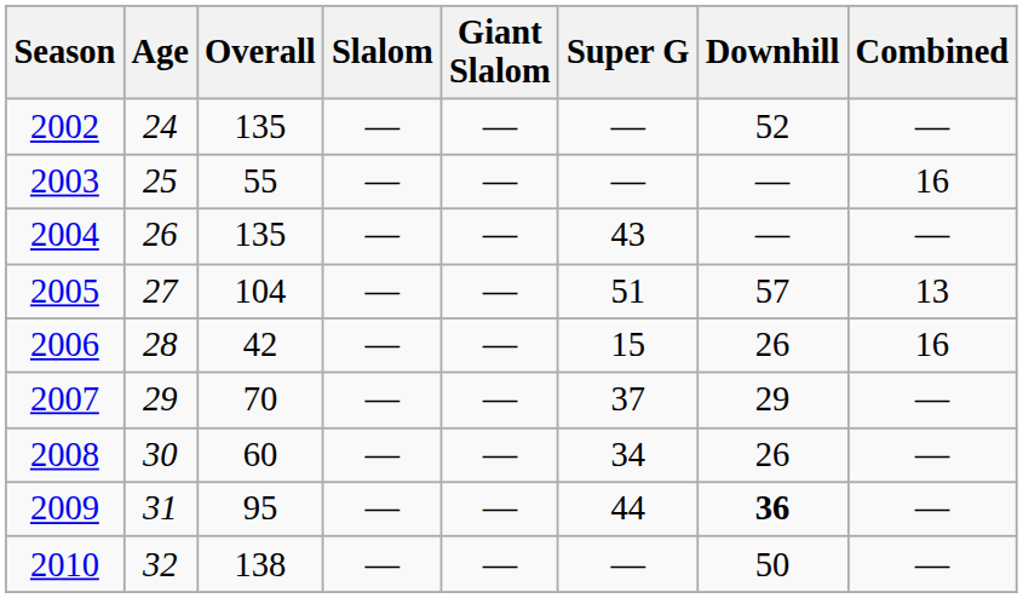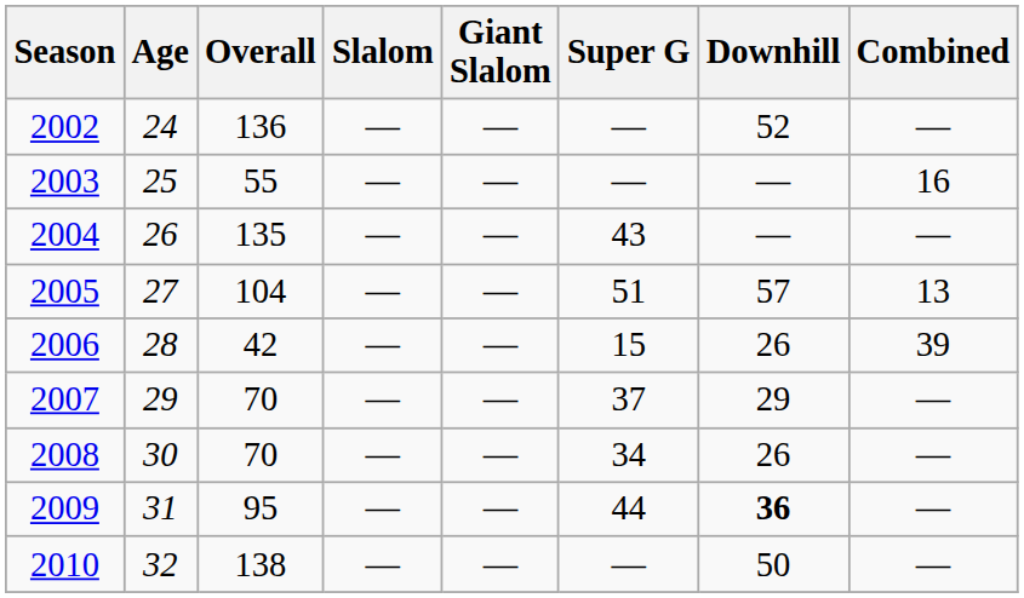 <table class=wikitable style="text-align:center">
 <tr>
 <th>Season</th>
 <th>Age</th>
 <th>Overall</th>
 <th>Slalom</th>
 <th>Giant<br>Slalom</th>
 <th>Super G</th>
 <th>Downhill</th>
 <th>Combined</th>
 </tr>
 <tr>
 <td><a href='#'>2002</a></td>
 <td><em>24</em></td>
-<td>135</td>
+<td>136</td>
 <td>—</td>
 <td>—</td>
 <td>—</td>
 <td>52</td>
 <td>—</td>
 </tr>
 <tr>
 <td><a href='#'>2003</a></td>
 <td><em>25</em></td>
 <td>55</td>
 <td>—</td>
 <td>—</td>
 <td>—</td>
 <td>—</td>
 <td>16</td>
 </tr>
 <tr>
 <td><a href='#'>2004</a></td>
 <td><em>26</em></td>
 <td>135</td>
 <td>—</td>
 <td>—</td>
 <td>43</td>
 <td>—</td>
 <td>—</td>
 </tr>
 <tr>
 <td><a href='#'>2005</a></td>
 <td><em>27</em></td>
 <td>104</td>
 <td>—</td>
 <td>—</td>
 <td>51</td>
 <td>57</td>
 <td>13</td>
 </tr>
 <tr>
 <td><a href='#'>2006</a></td>
 <td><em>28</em></td>
 <td>42</td>
 <td>—</td>
 <td>—</td>
 <td>15</td>
 <td>26</td>
-<td>16</td>
+<td>39</td>
 </tr>
 <tr>
 <td><a href='#'>2007</a></td>
 <td><em>29</em></td>
 <td>70</td>
 <td>—</td>
 <td>—</td>
 <td>37</td>
 <td>29</td>
 <td>—</td>
 </tr>
 <tr>
 <td><a href='#'>2008</a></td>
 <td><em>30</em></td>
-<td>60</td>
+<td>70</td>
 <td>—</td>
 <td>—</td>
 <td>34</td>
 <td>26</td>
 <td>—</td>
 </tr>
 <tr>
 <td><a href='#'>2009</a></td>
 <td><em>31</em></td>
 <td>95</td>
 <td>—</td>
 <td>—</td>
 <td>44</td>
 <td><strong>36</strong></td>
 <td>—</td>
 </tr>
 <tr>
 <td><a href='#'>2010</a></td>
 <td><em>32</em></td>
 <td>138</td>
 <td>—</td>
 <td>—</td>
 <td>—</td>
 <td>50</td>
 <td>—</td>
 </tr>
 </table>
